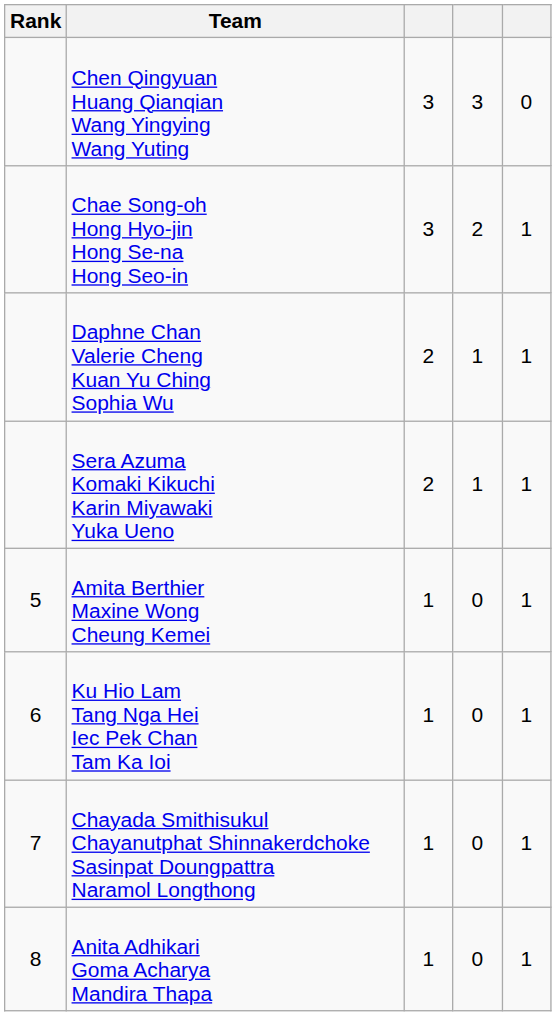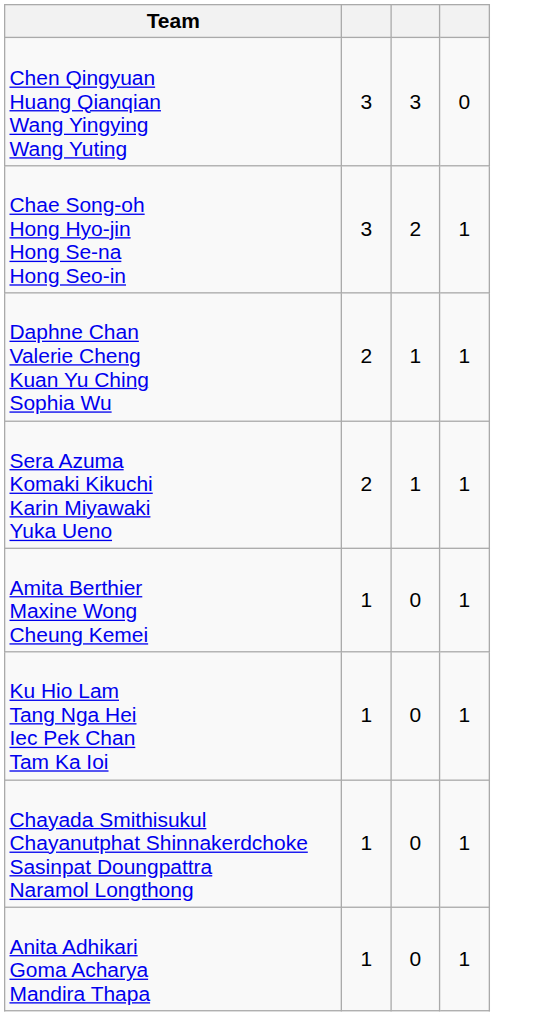 <table class="wikitable" style="text-align: center;">
 <tr>
-<th width=40>Rank</th>
 <th width=250>Team</th>
 <th width=30></th>
 <th width=30></th>
 <th width=30></th>
 </tr>
 <tr>
-<td></td>
 <td align=left><br><a href='#'>Chen Qingyuan</a><br><a href='#'>Huang Qianqian</a><br><a href='#'>Wang Yingying</a><br><a href='#'>Wang Yuting</a></td>
 <td>3</td>
 <td>3</td>
 <td>0</td>
 </tr>
 <tr>
-<td></td>
 <td align=left><br><a href='#'>Chae Song-oh</a><br><a href='#'>Hong Hyo-jin</a><br><a href='#'>Hong Se-na</a><br><a href='#'>Hong Seo-in</a></td>
 <td>3</td>
 <td>2</td>
 <td>1</td>
 </tr>
 <tr>
-<td></td>
 <td align=left><br><a href='#'>Daphne Chan</a><br><a href='#'>Valerie Cheng</a><br><a href='#'>Kuan Yu Ching</a><br><a href='#'>Sophia Wu</a></td>
 <td>2</td>
 <td>1</td>
 <td>1</td>
 </tr>
 <tr>
-<td></td>
 <td align=left><br><a href='#'>Sera Azuma</a><br><a href='#'>Komaki Kikuchi</a><br><a href='#'>Karin Miyawaki</a><br><a href='#'>Yuka Ueno</a></td>
 <td>2</td>
 <td>1</td>
 <td>1</td>
 </tr>
 <tr>
-<td>5</td>
 <td align=left><br><a href='#'>Amita Berthier</a><br><a href='#'>Maxine Wong</a><br><a href='#'>Cheung Kemei</a></td>
 <td>1</td>
 <td>0</td>
 <td>1</td>
 </tr>
 <tr>
-<td>6</td>
 <td align=left><br><a href='#'>Ku Hio Lam</a><br><a href='#'>Tang Nga Hei</a><br><a href='#'>Iec Pek Chan</a><br><a href='#'>Tam Ka Ioi</a></td>
 <td>1</td>
 <td>0</td>
 <td>1</td>
 </tr>
 <tr>
-<td>7</td>
 <td align=left><br><a href='#'>Chayada Smithisukul</a><br><a href='#'>Chayanutphat Shinnakerdchoke</a><br><a href='#'>Sasinpat Doungpattra</a> <br><a href='#'>Naramol Longthong</a></td>
 <td>1</td>
 <td>0</td>
 <td>1</td>
 </tr>
 <tr>
-<td>8</td>
 <td align=left><br><a href='#'>Anita Adhikari</a><br><a href='#'>Goma Acharya</a><br><a href='#'>Mandira Thapa</a></td>
 <td>1</td>
 <td>0</td>
 <td>1</td>
 </tr>
 </table>
